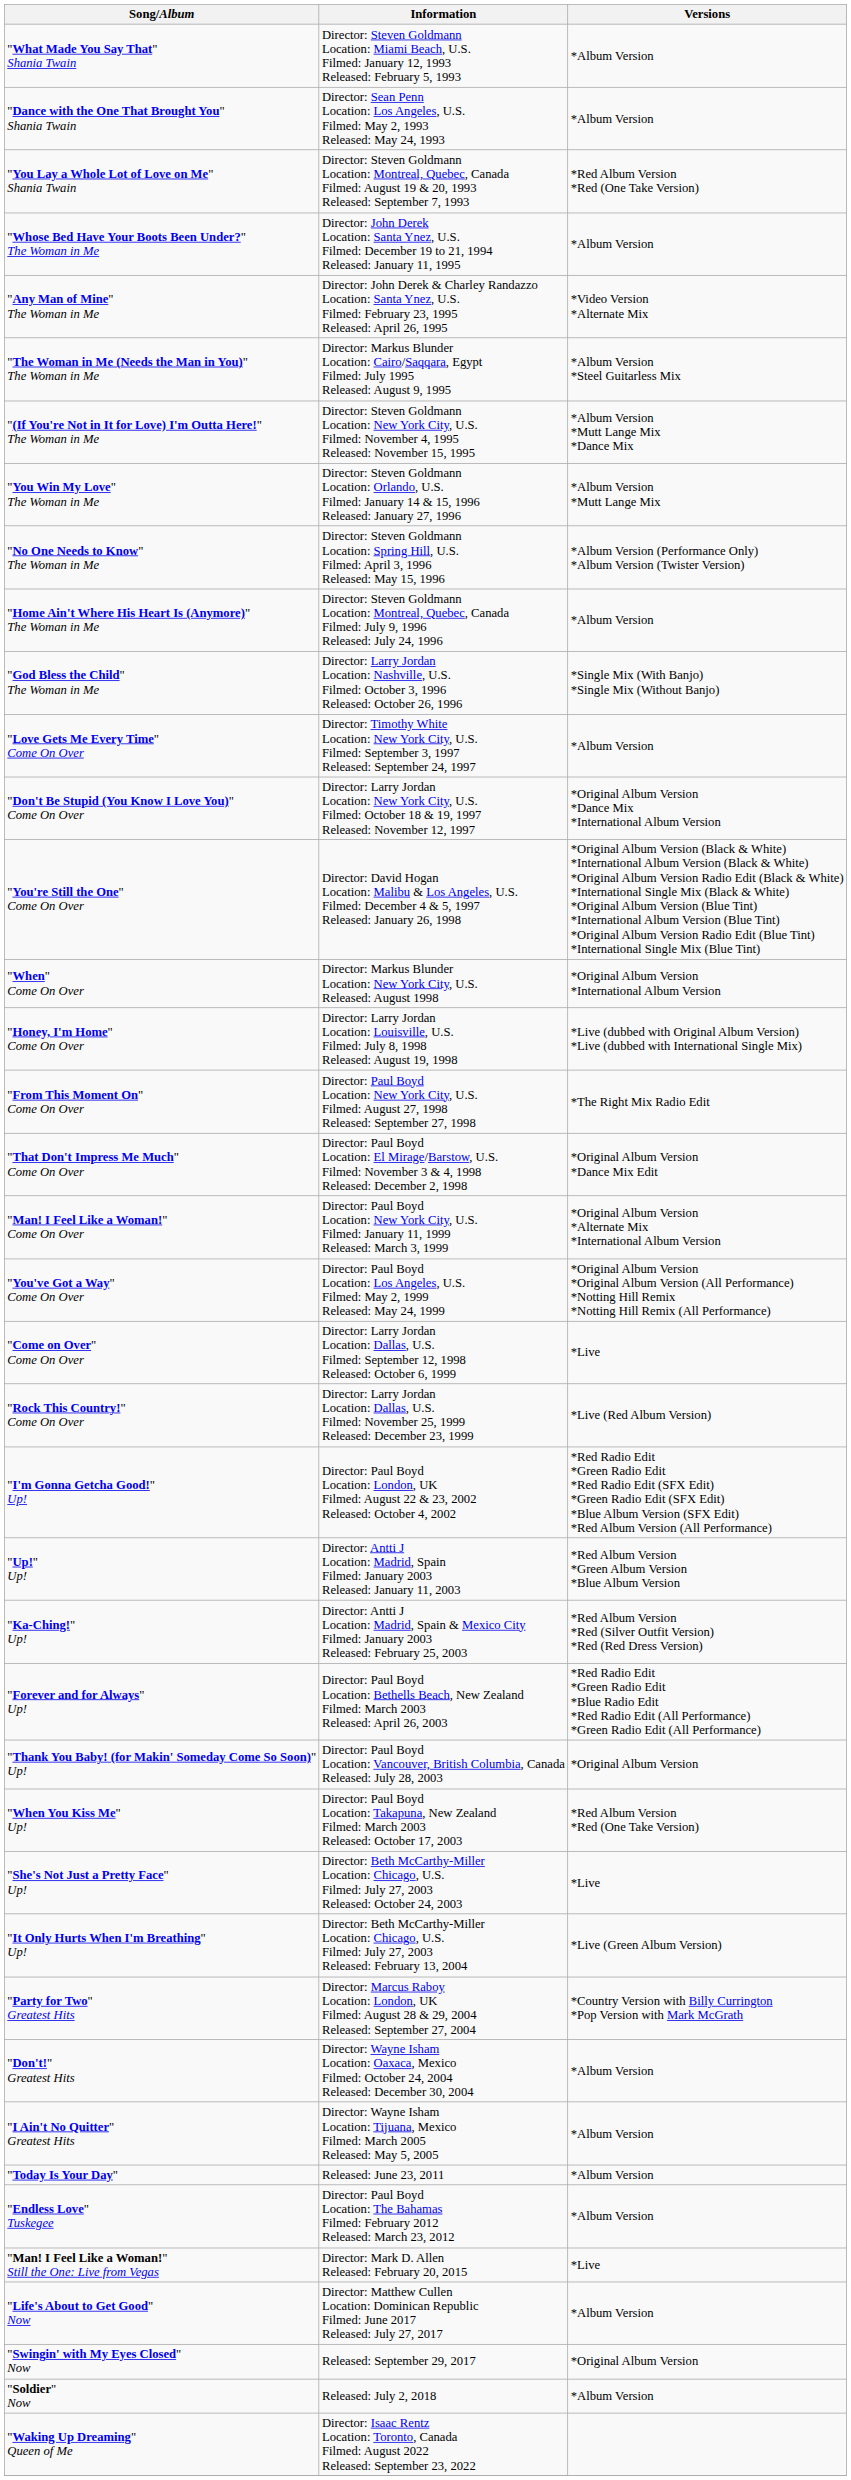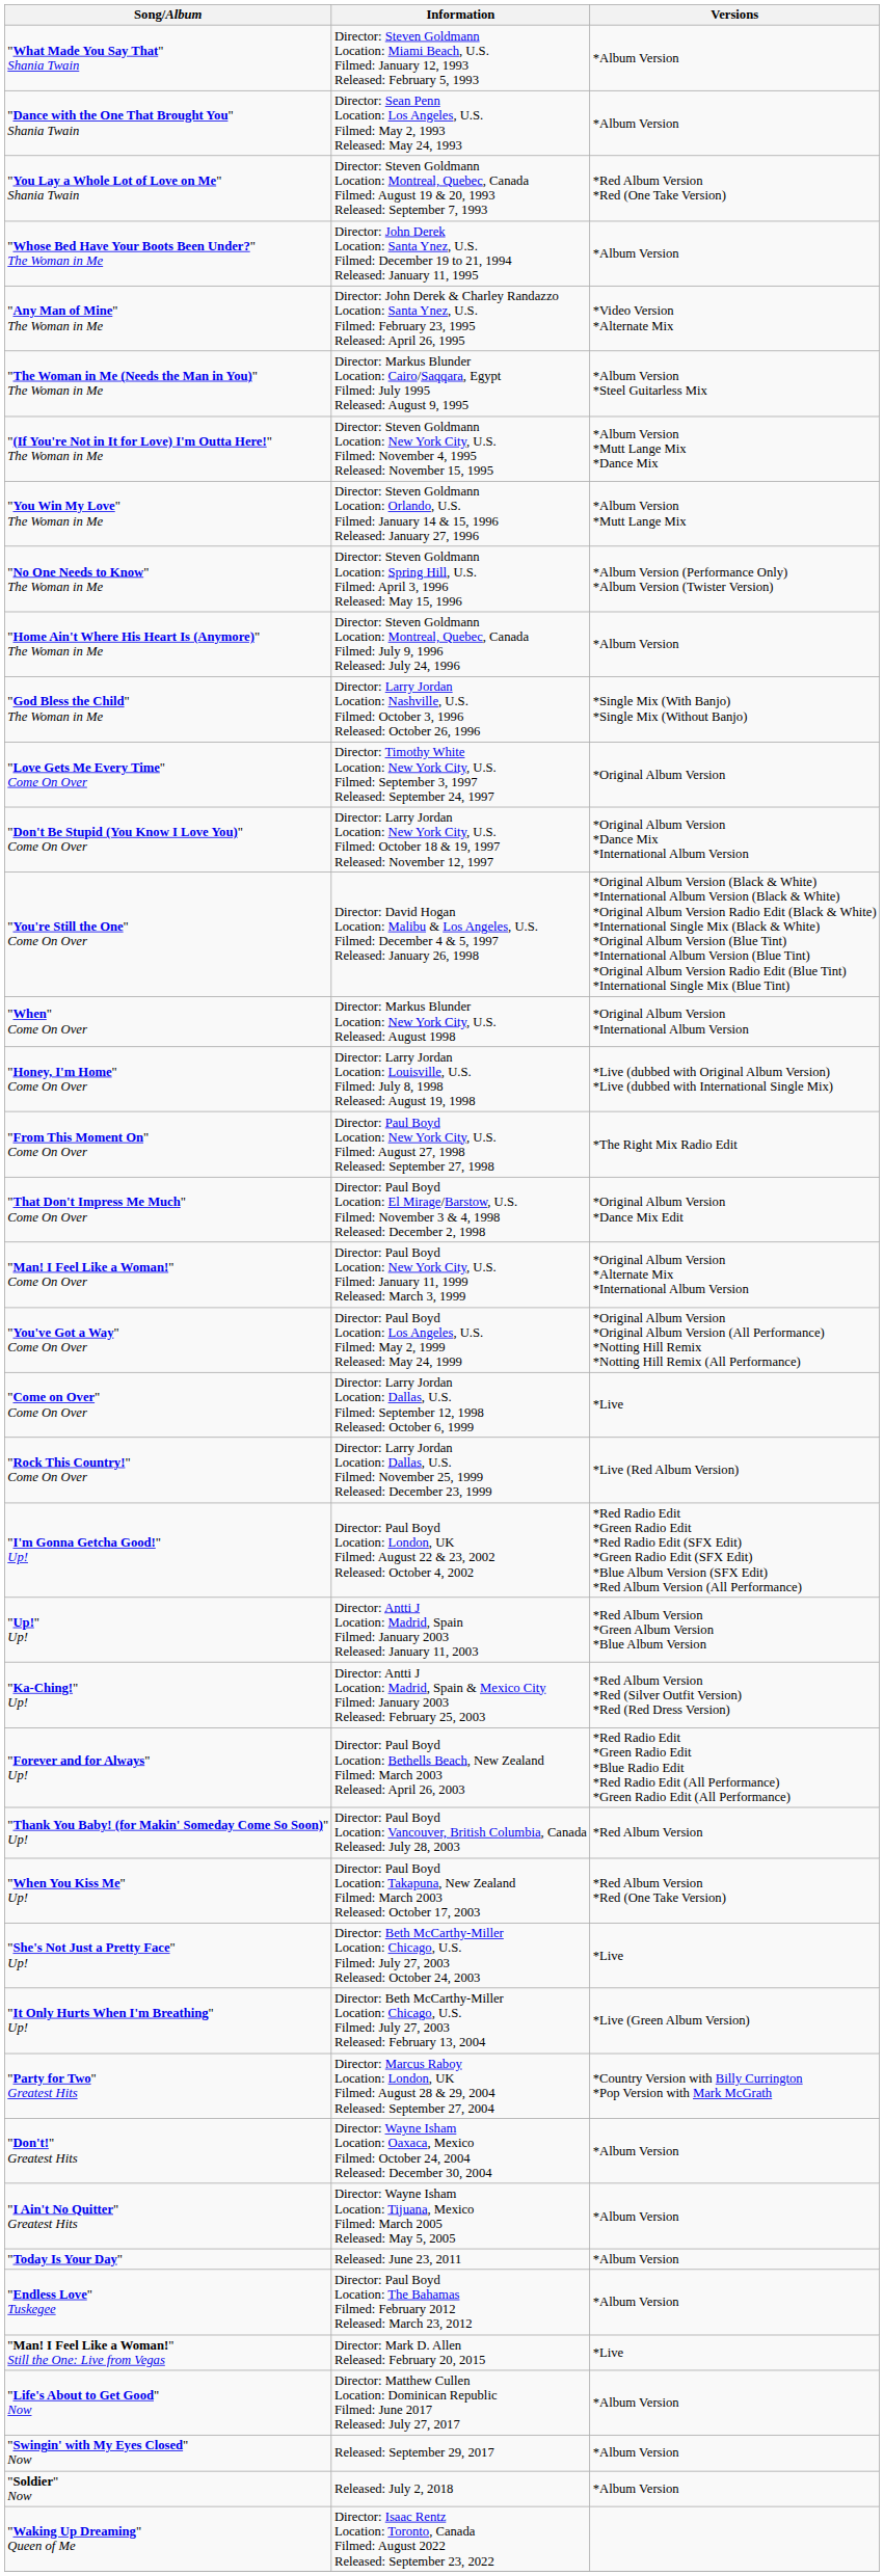 <table class="wikitable">
 <tr>
 <th align="left" valign="center">Song/<em>Album</em></th>
 <th align="left">Information</th>
 <th align="left">Versions</th>
 </tr>
 <tr>
 <td align="left">"<strong><a href='#'>What Made You Say That</a></strong>"<br><em><a href='#'>Shania Twain</a></em></td>
 <td>Director: <a href='#'>Steven Goldmann</a><br>Location: <a href='#'>Miami Beach</a>, U.S.<br>Filmed: January 12, 1993<br>Released: February 5, 1993</td>
 <td>*Album Version</td>
 </tr>
 <tr>
 <td align="left">"<strong><a href='#'>Dance with the One That Brought You</a></strong>"<br><em>Shania Twain</em></td>
 <td>Director: <a href='#'>Sean Penn</a><br>Location: <a href='#'>Los Angeles</a>, U.S.<br>Filmed: May 2, 1993<br>Released: May 24, 1993</td>
 <td>*Album Version</td>
 </tr>
 <tr>
 <td align="left">"<strong><a href='#'>You Lay a Whole Lot of Love on Me</a></strong>"<br><em>Shania Twain</em></td>
 <td>Director: Steven Goldmann<br>Location: <a href='#'>Montreal, Quebec</a>, Canada<br>Filmed: August 19 & 20, 1993<br>Released: September 7, 1993</td>
 <td>*Red Album Version<br>*Red (One Take Version)</td>
 </tr>
 <tr>
 <td align="left">"<strong><a href='#'>Whose Bed Have Your Boots Been Under?</a></strong>"<br><em><a href='#'>The Woman in Me</a></em></td>
 <td>Director: <a href='#'>John Derek</a><br>Location: <a href='#'>Santa Ynez</a>, U.S.<br>Filmed: December 19 to 21, 1994<br>Released: January 11, 1995</td>
 <td>*Album Version</td>
 </tr>
 <tr>
 <td align="left">"<strong><a href='#'>Any Man of Mine</a></strong>"<br><em>The Woman in Me</em></td>
 <td>Director: John Derek & Charley Randazzo<br>Location: <a href='#'>Santa Ynez</a>, U.S.<br>Filmed: February 23, 1995<br>Released: April 26, 1995</td>
 <td>*Video Version<br>*Alternate Mix</td>
 </tr>
 <tr>
 <td align="left">"<strong><a href='#'>The Woman in Me (Needs the Man in You)</a></strong>"<br><em>The Woman in Me</em></td>
 <td>Director: Markus Blunder<br>Location: <a href='#'>Cairo</a>/<a href='#'>Saqqara</a>, Egypt<br>Filmed: July 1995<br>Released: August 9, 1995</td>
 <td>*Album Version<br>*Steel Guitarless Mix</td>
 </tr>
 <tr>
 <td align="left">"<strong><a href='#'>(If You're Not in It for Love) I'm Outta Here!</a></strong>"<br><em>The Woman in Me</em></td>
 <td>Director: Steven Goldmann<br>Location: <a href='#'>New York City</a>, U.S.<br>Filmed: November 4, 1995<br>Released: November 15, 1995</td>
 <td>*Album Version<br>*Mutt Lange Mix<br>*Dance Mix</td>
 </tr>
 <tr>
 <td align="left">"<strong><a href='#'>You Win My Love</a></strong>"<br><em>The Woman in Me</em></td>
 <td>Director: Steven Goldmann<br>Location: <a href='#'>Orlando</a>, U.S.<br>Filmed: January 14 & 15, 1996<br>Released: January 27, 1996</td>
 <td>*Album Version<br>*Mutt Lange Mix</td>
 </tr>
 <tr>
 <td align="left">"<strong><a href='#'>No One Needs to Know</a></strong>"<br><em>The Woman in Me</em></td>
 <td>Director: Steven Goldmann<br>Location: <a href='#'>Spring Hill</a>, U.S.<br>Filmed: April 3, 1996<br>Released: May 15, 1996</td>
 <td>*Album Version (Performance Only)<br>*Album Version (Twister Version)</td>
 </tr>
 <tr>
 <td align="left">"<strong><a href='#'>Home Ain't Where His Heart Is (Anymore)</a></strong>"<br><em>The Woman in Me</em></td>
 <td>Director: Steven Goldmann<br>Location: <a href='#'>Montreal, Quebec</a>, Canada<br>Filmed: July 9, 1996<br>Released: July 24, 1996</td>
 <td>*Album Version</td>
 </tr>
 <tr>
 <td align="left">"<strong><a href='#'>God Bless the Child</a></strong>"<br><em>The Woman in Me</em></td>
 <td>Director: <a href='#'>Larry Jordan</a><br>Location: <a href='#'>Nashville</a>, U.S.<br>Filmed: October 3, 1996<br>Released: October 26, 1996</td>
 <td>*Single Mix (With Banjo)<br>*Single Mix (Without Banjo)</td>
 </tr>
 <tr>
 <td align="left">"<strong><a href='#'>Love Gets Me Every Time</a></strong>"<br><em><a href='#'>Come On Over</a></em></td>
 <td>Director: <a href='#'>Timothy White</a><br>Location: <a href='#'>New York City</a>, U.S.<br>Filmed: September 3, 1997<br>Released: September 24, 1997</td>
-<td>*Album Version</td>
+<td>*Original Album Version</td>
 </tr>
 <tr>
 <td align="left">"<strong><a href='#'>Don't Be Stupid (You Know I Love You)</a></strong>"<br><em>Come On Over</em></td>
 <td>Director: Larry Jordan<br>Location: <a href='#'>New York City</a>, U.S.<br>Filmed: October 18 & 19, 1997<br>Released: November 12, 1997</td>
 <td>*Original Album Version<br>*Dance Mix<br>*International Album Version</td>
 </tr>
 <tr>
 <td align="left">"<strong><a href='#'>You're Still the One</a></strong>"<br><em>Come On Over</em></td>
 <td>Director: David Hogan<br>Location: <a href='#'>Malibu</a> & <a href='#'>Los Angeles</a>, U.S.<br>Filmed: December 4 & 5, 1997<br>Released: January 26, 1998</td>
 <td>*Original Album Version (Black & White)<br>*International Album Version (Black & White)<br>*Original Album Version Radio Edit (Black & White)<br>*International Single Mix (Black & White)<br>*Original Album Version (Blue Tint)<br>*International Album Version (Blue Tint)<br>*Original Album Version Radio Edit (Blue Tint)<br>*International Single Mix (Blue Tint)</td>
 </tr>
 <tr>
 <td align="left">"<strong><a href='#'>When</a></strong>"<br><em>Come On Over</em></td>
 <td>Director: Markus Blunder<br>Location: <a href='#'>New York City</a>, U.S.<br>Released: August 1998</td>
 <td>*Original Album Version<br>*International Album Version</td>
 </tr>
 <tr>
 <td align="left">"<strong><a href='#'>Honey, I'm Home</a></strong>"<br><em>Come On Over</em></td>
 <td>Director: Larry Jordan<br>Location: <a href='#'>Louisville</a>, U.S.<br>Filmed: July 8, 1998<br>Released: August 19, 1998</td>
 <td>*Live (dubbed with Original Album Version)<br>*Live (dubbed with International Single Mix)</td>
 </tr>
 <tr>
 <td align="left">"<strong><a href='#'>From This Moment On</a></strong>"<br><em>Come On Over</em></td>
 <td>Director: <a href='#'>Paul Boyd</a><br>Location: <a href='#'>New York City</a>, U.S.<br>Filmed: August 27, 1998<br>Released: September 27, 1998</td>
 <td>*The Right Mix Radio Edit</td>
 </tr>
 <tr>
 <td align="left">"<strong><a href='#'>That Don't Impress Me Much</a></strong>"<br><em>Come On Over</em></td>
 <td>Director: Paul Boyd<br>Location: <a href='#'>El Mirage</a>/<a href='#'>Barstow</a>, U.S.<br>Filmed: November 3 & 4, 1998<br>Released: December 2, 1998</td>
 <td>*Original Album Version<br>*Dance Mix Edit</td>
 </tr>
 <tr>
 <td align="left">"<strong><a href='#'>Man! I Feel Like a Woman!</a></strong>"<br><em>Come On Over</em></td>
 <td>Director: Paul Boyd<br>Location: <a href='#'>New York City</a>, U.S.<br>Filmed: January 11, 1999<br>Released: March 3, 1999</td>
 <td>*Original Album Version<br>*Alternate Mix<br>*International Album Version</td>
 </tr>
 <tr>
 <td align="left">"<strong><a href='#'>You've Got a Way</a></strong>"<br><em>Come On Over</em></td>
 <td>Director: Paul Boyd<br>Location: <a href='#'>Los Angeles</a>, U.S.<br>Filmed: May 2, 1999<br>Released: May 24, 1999</td>
 <td>*Original Album Version<br>*Original Album Version (All Performance)<br>*Notting Hill Remix<br>*Notting Hill Remix (All Performance)</td>
 </tr>
 <tr>
 <td align="left">"<strong><a href='#'>Come on Over</a></strong>"<br><em>Come On Over</em></td>
 <td>Director: Larry Jordan<br>Location: <a href='#'>Dallas</a>, U.S.<br>Filmed: September 12, 1998<br>Released: October 6, 1999</td>
 <td>*Live</td>
 </tr>
 <tr>
 <td align="left">"<strong><a href='#'>Rock This Country!</a></strong>"<br><em>Come On Over</em></td>
 <td>Director: Larry Jordan<br>Location: <a href='#'>Dallas</a>, U.S.<br>Filmed: November 25, 1999<br>Released: December 23, 1999</td>
 <td>*Live (Red Album Version)</td>
 </tr>
 <tr>
 <td align="left">"<strong><a href='#'>I'm Gonna Getcha Good!</a></strong>"<br><em><a href='#'>Up!</a></em></td>
 <td>Director: Paul Boyd<br>Location: <a href='#'>London</a>, UK<br>Filmed: August 22 & 23, 2002<br>Released: October 4, 2002</td>
 <td>*Red Radio Edit<br>*Green Radio Edit<br>*Red Radio Edit (SFX Edit)<br>*Green Radio Edit (SFX Edit)<br>*Blue Album Version (SFX Edit)<br>*Red Album Version (All Performance)</td>
 </tr>
 <tr>
 <td align="left">"<strong><a href='#'>Up!</a></strong>"<br><em>Up!</em></td>
 <td>Director: <a href='#'>Antti J</a><br>Location: <a href='#'>Madrid</a>, Spain<br>Filmed: January 2003<br>Released: January 11, 2003</td>
 <td>*Red Album Version<br>*Green Album Version<br>*Blue Album Version</td>
 </tr>
 <tr>
 <td align="left">"<strong><a href='#'>Ka-Ching!</a></strong>"<br><em>Up!</em></td>
 <td>Director: Antti J<br>Location: <a href='#'>Madrid</a>, Spain & <a href='#'>Mexico City</a><br>Filmed: January 2003<br>Released: February 25, 2003</td>
 <td>*Red Album Version<br>*Red (Silver Outfit Version)<br>*Red (Red Dress Version)</td>
 </tr>
 <tr>
 <td align="left">"<strong><a href='#'>Forever and for Always</a></strong>"<br><em>Up!</em></td>
 <td>Director: Paul Boyd<br>Location: <a href='#'>Bethells Beach</a>, New Zealand<br>Filmed: March 2003<br>Released: April 26, 2003</td>
 <td>*Red Radio Edit<br>*Green Radio Edit<br>*Blue Radio Edit<br>*Red Radio Edit (All Performance)<br>*Green Radio Edit (All Performance)</td>
 </tr>
 <tr>
 <td align="left">"<strong><a href='#'>Thank You Baby! (for Makin' Someday Come So Soon)</a></strong>"<br><em>Up!</em></td>
 <td>Director: Paul Boyd<br>Location: <a href='#'>Vancouver, British Columbia</a>, Canada<br>Released: July 28, 2003</td>
-<td>*Original Album Version</td>
+<td>*Red Album Version</td>
 </tr>
 <tr>
 <td align="left">"<strong><a href='#'>When You Kiss Me</a></strong>"<br><em>Up!</em></td>
 <td>Director: Paul Boyd<br>Location: <a href='#'>Takapuna</a>, New Zealand<br>Filmed: March 2003<br>Released: October 17, 2003</td>
 <td>*Red Album Version<br>*Red (One Take Version)</td>
 </tr>
 <tr>
 <td align="left">"<strong><a href='#'>She's Not Just a Pretty Face</a></strong>"<br><em>Up!</em></td>
 <td>Director: <a href='#'>Beth McCarthy-Miller</a><br>Location: <a href='#'>Chicago</a>, U.S.<br>Filmed: July 27, 2003<br>Released: October 24, 2003</td>
 <td>*Live</td>
 </tr>
 <tr>
 <td align="left">"<strong><a href='#'>It Only Hurts When I'm Breathing</a></strong>"<br><em>Up!</em></td>
 <td>Director: Beth McCarthy-Miller<br>Location: <a href='#'>Chicago</a>, U.S.<br>Filmed: July 27, 2003<br>Released: February 13, 2004</td>
 <td>*Live (Green Album Version)</td>
 </tr>
 <tr>
 <td align="left">"<strong><a href='#'>Party for Two</a></strong>"<br><em><a href='#'>Greatest Hits</a></em></td>
 <td>Director: <a href='#'>Marcus Raboy</a><br>Location: <a href='#'>London</a>, UK<br>Filmed: August 28 & 29, 2004<br>Released: September 27, 2004</td>
 <td>*Country Version with <a href='#'>Billy Currington</a><br>*Pop Version with <a href='#'>Mark McGrath</a></td>
 </tr>
 <tr>
 <td align="left">"<strong><a href='#'>Don't!</a></strong>"<br><em>Greatest Hits</em></td>
 <td>Director: <a href='#'>Wayne Isham</a><br>Location: <a href='#'>Oaxaca</a>, Mexico<br>Filmed: October 24, 2004<br>Released: December 30, 2004</td>
 <td>*Album Version</td>
 </tr>
 <tr>
 <td align="left">"<strong><a href='#'>I Ain't No Quitter</a></strong>"<br><em>Greatest Hits</em></td>
 <td>Director: Wayne Isham<br>Location: <a href='#'>Tijuana</a>, Mexico<br>Filmed: March 2005<br>Released: May 5, 2005</td>
 <td>*Album Version</td>
 </tr>
 <tr>
 <td align="left">"<strong><a href='#'>Today Is Your Day</a></strong>"</td>
 <td>Released: June 23, 2011</td>
 <td>*Album Version</td>
 </tr>
 <tr>
 <td align="left">"<strong><a href='#'>Endless Love</a></strong>"<br><em><a href='#'>Tuskegee</a></em></td>
 <td>Director: Paul Boyd<br>Location: <a href='#'>The Bahamas</a><br>Filmed: February 2012<br>Released: March 23, 2012</td>
 <td>*Album Version</td>
 </tr>
 <tr>
 <td align="left">"<strong>Man! I Feel Like a Woman!</strong>"<br><em><a href='#'>Still the One: Live from Vegas</a></em></td>
 <td>Director: Mark D. Allen<br>Released: February 20, 2015</td>
 <td>*Live</td>
 </tr>
 <tr>
 <td align="left">"<strong><a href='#'>Life's About to Get Good</a></strong>"<br><em><a href='#'>Now</a></em></td>
 <td>Director: Matthew Cullen<br>Location: Dominican Republic<br>Filmed: June 2017<br>Released: July 27, 2017</td>
 <td>*Album Version</td>
 </tr>
 <tr>
 <td align="left">"<strong><a href='#'>Swingin' with My Eyes Closed</a></strong>"<br><em>Now</em></td>
 <td>Released: September 29, 2017</td>
-<td>*Original Album Version</td>
+<td>*Album Version</td>
 </tr>
 <tr>
 <td align="left">"<strong>Soldier</strong>"<br><em>Now</em></td>
 <td>Released: July 2, 2018</td>
 <td>*Album Version</td>
 </tr>
 <tr>
 <td align="left">"<strong><a href='#'>Waking Up Dreaming</a></strong>"<br><em>Queen of Me</em></td>
 <td>Director: <a href='#'>Isaac Rentz</a><br>Location: <a href='#'>Toronto</a>, Canada<br>Filmed: August 2022<br>Released: September 23, 2022</td>
 <td></td>
 </tr>
 <tr>
 </tr>
 </table>
